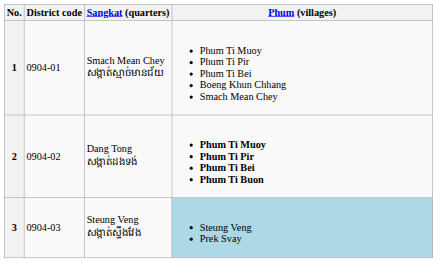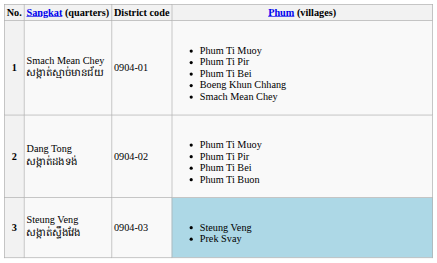 <table class="wikitable">
 <tr>
 <th>No.</th>
+<th><a href='#'>Sangkat</a> (quarters)</th>
 <th>District code</th>
-<th><a href='#'>Sangkat</a> (quarters)</th>
 <th style="width:25em"><a href='#'>Phum</a> (villages)</th>
 </tr>
 <tr>
 <th>1</th>
+<td>Smach Mean Chey <br> សង្កាត់ស្មាច់មានជ័យ</td>
 <td>0904-01</td>
-<td>Smach Mean Chey <br> សង្កាត់ស្មាច់មានជ័យ</td>
 <td><br><ul><li>Phum Ti Muoy</li><li>Phum Ti Pir</li><li>Phum Ti Bei</li><li>Boeng Khun Chhang</li><li>Smach Mean Chey</li></ul></td>
 </tr>
 <tr>
 <th>2</th>
+<td>Dang Tong <br> សង្កាត់ដងទង់</td>
 <td>0904-02</td>
-<td>Dang Tong <br> សង្កាត់ដងទង់</td>
-<td><strong><br><ul><li>Phum Ti Muoy</li><li>Phum Ti Pir</li><li>Phum Ti Bei</li><li>Phum Ti Buon</li></ul></strong></td>
+<td><br><ul><li>Phum Ti Muoy</li><li>Phum Ti Pir</li><li>Phum Ti Bei</li><li>Phum Ti Buon</li></ul></td>
 </tr>
 <tr>
 <th>3</th>
+<td>Steung Veng <br> សង្កាត់ស្ទឹងវែង</td>
 <td>0904-03</td>
-<td>Steung Veng <br> សង្កាត់ស្ទឹងវែង</td>
 <td style="background: lightblue;"><br><ul><li>Steung Veng</li><li>Prek Svay</li></ul></td>
 </tr>
 </table>
